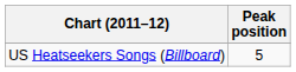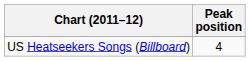 <table class="wikitable sortable">
 <tr>
 <th scope="col">Chart (2011–12)</th>
 <th scope="col">Peak<br>position</th>
 </tr>
 <tr>
 </tr>
 <tr>
 <td>US <a href='#'>Heatseekers Songs</a> (<a href='#'><em>Billboard</em></a>)</td>
-<td align="center">5</td>
+<td align="center">4</td>
 </tr>
 </table>
